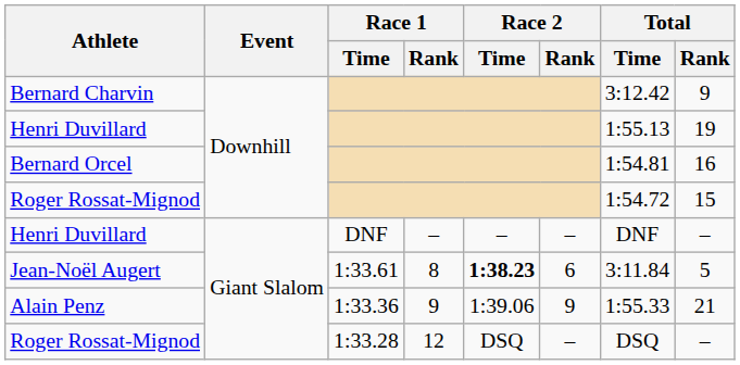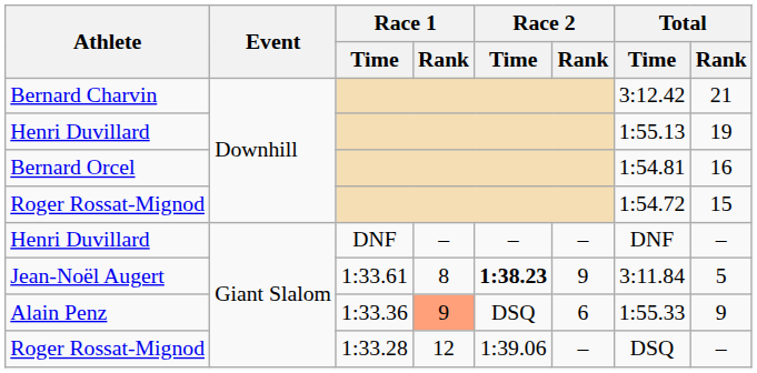 <table class="wikitable" style="font-size:90%">
 <tr>
 <th rowspan="2">Athlete</th>
 <th rowspan="2">Event</th>
 <th colspan="2">Race 1</th>
 <th colspan="2">Race 2</th>
 <th colspan="2">Total</th>
 </tr>
 <tr>
 <th>Time</th>
 <th>Rank</th>
 <th>Time</th>
 <th>Rank</th>
 <th>Time</th>
 <th>Rank</th>
 </tr>
 <tr>
 <td><a href='#'>Bernard Charvin</a></td>
 <td rowspan="4">Downhill</td>
 <td colspan="4" bgcolor="wheat"></td>
 <td align="center">3:12.42</td>
-<td align="center">9</td>
+<td align="center">21</td>
 </tr>
 <tr>
 <td><a href='#'>Henri Duvillard</a></td>
 <td colspan="4" bgcolor="wheat"></td>
 <td align="center">1:55.13</td>
 <td align="center">19</td>
 </tr>
 <tr>
 <td><a href='#'>Bernard Orcel</a></td>
 <td colspan="4" bgcolor="wheat"></td>
 <td align="center">1:54.81</td>
 <td align="center">16</td>
 </tr>
 <tr>
 <td><a href='#'>Roger Rossat-Mignod</a></td>
 <td colspan="4" bgcolor="wheat"></td>
 <td align="center">1:54.72</td>
 <td align="center">15</td>
 </tr>
 <tr>
 <td><a href='#'>Henri Duvillard</a></td>
 <td rowspan="4">Giant Slalom</td>
 <td align="center">DNF</td>
 <td align="center">–</td>
 <td align="center">–</td>
 <td align="center">–</td>
 <td align="center">DNF</td>
 <td align="center">–</td>
 </tr>
 <tr>
 <td><a href='#'>Jean-Noël Augert</a></td>
 <td align="center">1:33.61</td>
 <td align="center">8</td>
 <td align="center"><strong>1:38.23</strong></td>
-<td align="center">6</td>
+<td align="center">9</td>
 <td align="center">3:11.84</td>
 <td align="center">5</td>
 </tr>
 <tr>
 <td><a href='#'>Alain Penz</a></td>
 <td align="center">1:33.36</td>
+<td align="center" style="background: lightsalmon;">9</td>
+<td align="center">DSQ</td>
+<td align="center">6</td>
+<td align="center">1:55.33</td>
 <td align="center">9</td>
-<td align="center">1:39.06</td>
-<td align="center">9</td>
-<td align="center">1:55.33</td>
-<td align="center">21</td>
 </tr>
 <tr>
 <td><a href='#'>Roger Rossat-Mignod</a></td>
 <td align="center">1:33.28</td>
 <td align="center">12</td>
-<td align="center">DSQ</td>
+<td align="center">1:39.06</td>
 <td align="center">–</td>
 <td align="center">DSQ</td>
 <td align="center">–</td>
 </tr>
 </table>
